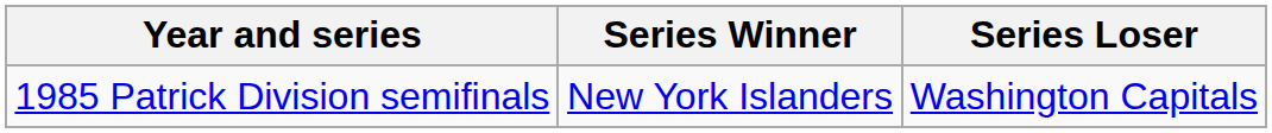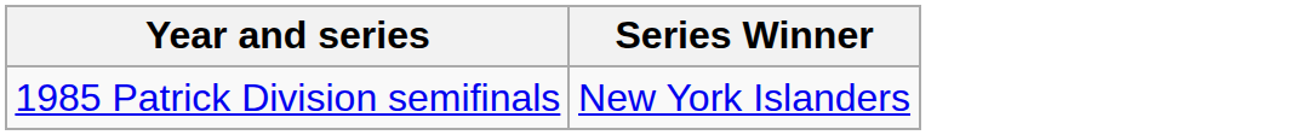 <table class="wikitable">
 <tr>
 <th>Year and series</th>
 <th>Series Winner</th>
-<th>Series Loser</th>
 </tr>
 <tr>
 <td><a href='#'>1985 Patrick Division semifinals</a></td>
 <td><a href='#'>New York Islanders</a></td>
-<td><a href='#'>Washington Capitals</a></td>
 </tr>
 </table>
